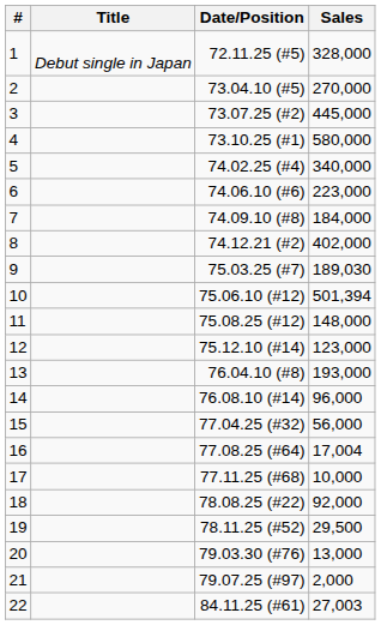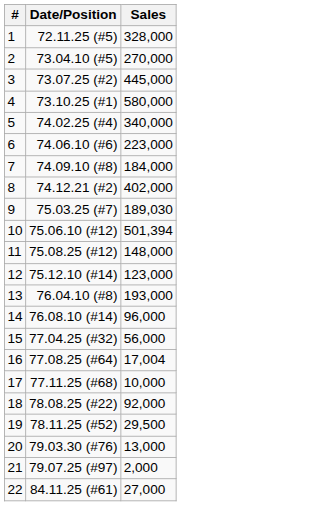 <table class="wikitable">
 <tr>
 <th>#</th>
-<th>Title</th>
 <th>Date/Position</th>
 <th>Sales</th>
 </tr>
 <tr>
 <td>1</td>
-<td align="left"><br><em>Debut single in Japan</em></td>
 <td align="right">72.11.25 (#5)</td>
 <td align="left">328,000</td>
 </tr>
 <tr>
 <td>2</td>
-<td align="left"></td>
 <td align="right">73.04.10 (#5)</td>
 <td align="left">270,000</td>
 </tr>
 <tr>
 <td>3</td>
-<td align="left"></td>
 <td align="right">73.07.25 (#2)</td>
 <td align="left">445,000</td>
 </tr>
 <tr>
 <td>4</td>
-<td align="left"></td>
 <td align="right">73.10.25 (#1)</td>
 <td align="left">580,000</td>
 </tr>
 <tr>
 <td>5</td>
-<td align="left"></td>
 <td align="right">74.02.25 (#4)</td>
 <td align="left">340,000</td>
 </tr>
 <tr>
 <td>6</td>
-<td align="left"></td>
 <td align="right">74.06.10 (#6)</td>
 <td align="left">223,000</td>
 </tr>
 <tr>
 <td>7</td>
-<td align="left"></td>
 <td align="right">74.09.10 (#8)</td>
 <td align="left">184,000</td>
 </tr>
 <tr>
 <td>8</td>
-<td align="left"><br></td>
 <td align="right">74.12.21 (#2)</td>
 <td align="left">402,000</td>
 </tr>
 <tr>
 <td>9</td>
-<td align="left"><br></td>
 <td align="right">75.03.25 (#7)</td>
 <td align="left">189,030</td>
 </tr>
 <tr>
 <td>10</td>
-<td align="left"></td>
 <td align="right">75.06.10 (#12)</td>
 <td align="left">501,394</td>
 </tr>
 <tr>
 <td>11</td>
-<td align="left"></td>
 <td align="right">75.08.25 (#12)</td>
 <td align="left">148,000</td>
 </tr>
 <tr>
 <td>12</td>
-<td align="left"></td>
 <td align="right">75.12.10 (#14)</td>
 <td align="left">123,000</td>
 </tr>
 <tr>
 <td>13</td>
-<td align="left"><br></td>
 <td align="right">76.04.10 (#8)</td>
 <td align="left">193,000</td>
 </tr>
 <tr>
 <td>14</td>
-<td align="left"></td>
 <td align="right">76.08.10 (#14)</td>
 <td align="left">96,000</td>
 </tr>
 <tr>
 <td>15</td>
-<td align="left"></td>
 <td align="right">77.04.25 (#32)</td>
 <td align="left">56,000</td>
 </tr>
 <tr>
 <td>16</td>
-<td align="left"></td>
 <td align="right">77.08.25 (#64)</td>
 <td align="left">17,004</td>
 </tr>
 <tr>
 <td>17</td>
-<td align="left"><br></td>
 <td align="right">77.11.25 (#68)</td>
 <td align="left">10,000</td>
 </tr>
 <tr>
 <td>18</td>
-<td align="left"></td>
 <td align="right">78.08.25 (#22)</td>
 <td align="left">92,000</td>
 </tr>
 <tr>
 <td>19</td>
-<td align="left"></td>
 <td align="right">78.11.25 (#52)</td>
 <td align="left">29,500</td>
 </tr>
 <tr>
 <td>20</td>
-<td align="left"></td>
 <td align="right">79.03.30 (#76)</td>
 <td align="left">13,000</td>
 </tr>
 <tr>
 <td>21</td>
-<td align="left"></td>
 <td align="right">79.07.25 (#97)</td>
 <td align="left">2,000</td>
 </tr>
 <tr>
 <td>22</td>
-<td align="left"></td>
 <td align="right">84.11.25 (#61)</td>
-<td align="left">27,003</td>
+<td align="left">27,000</td>
 </tr>
 </table>
